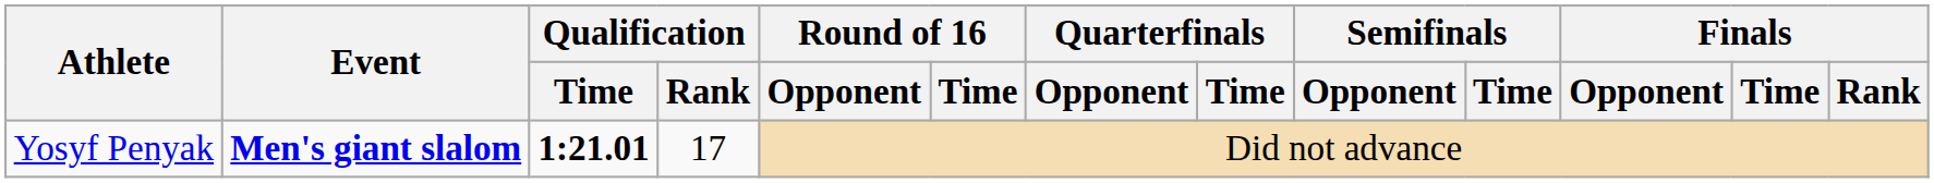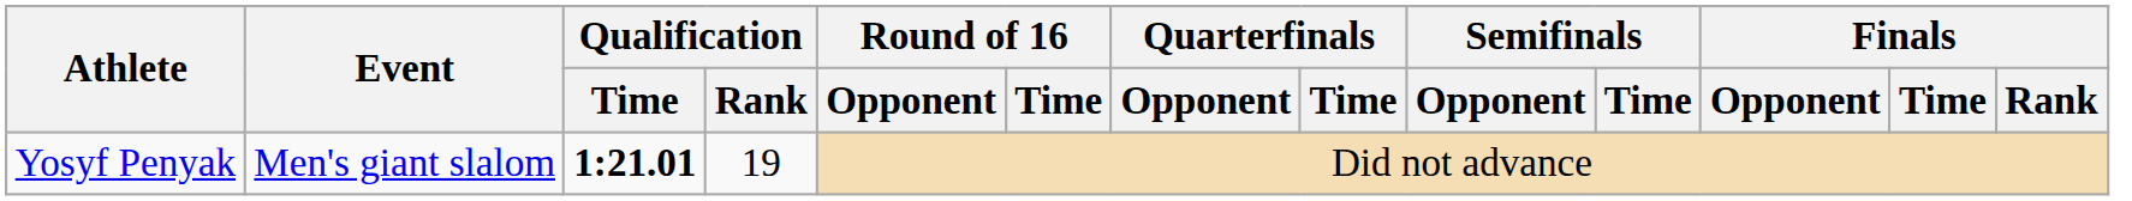 <table class="wikitable">
 <tr>
 <th rowspan="2">Athlete</th>
 <th rowspan="2">Event</th>
 <th colspan="2">Qualification</th>
 <th colspan="2">Round of 16</th>
 <th colspan="2">Quarterfinals</th>
 <th colspan="2">Semifinals</th>
 <th colspan="3">Finals</th>
 </tr>
 <tr>
 <th>Time</th>
 <th>Rank</th>
 <th>Opponent</th>
 <th>Time</th>
 <th>Opponent</th>
 <th>Time</th>
 <th>Opponent</th>
 <th>Time</th>
 <th>Opponent</th>
 <th>Time</th>
 <th>Rank</th>
 </tr>
 <tr align=center>
 <td align=left><a href='#'>Yosyf Penyak</a></td>
-<td><strong><a href='#'>Men's giant slalom</a></strong></td>
+<td><a href='#'>Men's giant slalom</a></td>
 <td align="center"><strong>1:21.01</strong></td>
-<td align="center">17</td>
+<td align="center">19</td>
 <td colspan=9 align="center" bgcolor=wheat>Did not advance</td>
 </tr>
 </table>
